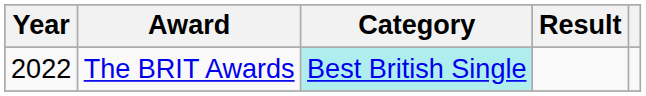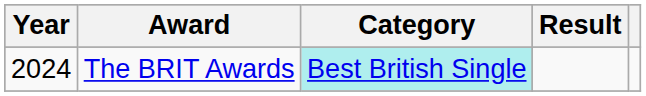 <table class="wikitable sortable plainrowheaders">
 <tr>
 <th scope="col">Year</th>
 <th scope="col">Award</th>
 <th scope="col">Category</th>
 <th scope="col">Result</th>
 <th scope="col"></th>
 </tr>
 <tr>
-<td>2022</td>
+<td>2024</td>
 <td><a href='#'>The BRIT Awards</a></td>
 <td style="background: paleturquoise;"><a href='#'>Best British Single</a></td>
 <td></td>
 <td align="center"></td>
 </tr>
 </table>
